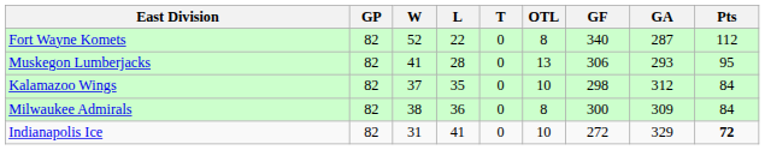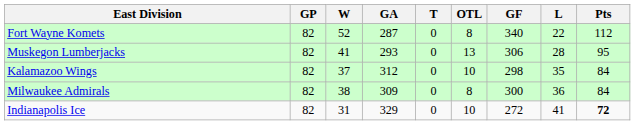 <table class="wikitable">
 <tr>
 <th width="40%">East Division</th>
 <th width="5%">GP</th>
 <th width="5%">W</th>
-<th width="5%">L</th>
+<th width="7.5%">GA</th>
 <th width="5%">T</th>
 <th width="5%">OTL</th>
 <th width="7.5%">GF</th>
-<th width="7.5%">GA</th>
+<th width="5%">L</th>
 <th width="7.5%">Pts</th>
 </tr>
 <tr align="center" bgcolor="#CCFFCC">
 <td align="left"><a href='#'>Fort Wayne Komets</a></td>
 <td>82</td>
 <td>52</td>
-<td>22</td>
+<td>287</td>
 <td>0</td>
 <td>8</td>
 <td>340</td>
-<td>287</td>
+<td>22</td>
 <td>112</td>
 </tr>
 <tr align="center" bgcolor="#CCFFCC">
 <td align="left"><a href='#'>Muskegon Lumberjacks</a></td>
 <td>82</td>
 <td>41</td>
-<td>28</td>
+<td>293</td>
 <td>0</td>
 <td>13</td>
 <td>306</td>
-<td>293</td>
+<td>28</td>
 <td>95</td>
 </tr>
 <tr align="center" bgcolor="#CCFFCC">
 <td align="left"><a href='#'>Kalamazoo Wings</a></td>
 <td>82</td>
 <td>37</td>
-<td>35</td>
+<td>312</td>
 <td>0</td>
 <td>10</td>
 <td>298</td>
-<td>312</td>
+<td>35</td>
 <td>84</td>
 </tr>
 <tr align="center" bgcolor="#CCFFCC">
 <td align="left"><a href='#'>Milwaukee Admirals</a></td>
 <td>82</td>
 <td>38</td>
-<td>36</td>
+<td>309</td>
 <td>0</td>
 <td>8</td>
 <td>300</td>
-<td>309</td>
+<td>36</td>
 <td>84</td>
 </tr>
 <tr align="center">
 <td align="left"><a href='#'>Indianapolis Ice</a></td>
 <td>82</td>
 <td>31</td>
-<td>41</td>
+<td>329</td>
 <td>0</td>
 <td>10</td>
 <td>272</td>
-<td>329</td>
+<td>41</td>
 <td><strong>72</strong></td>
 </tr>
 </table>
